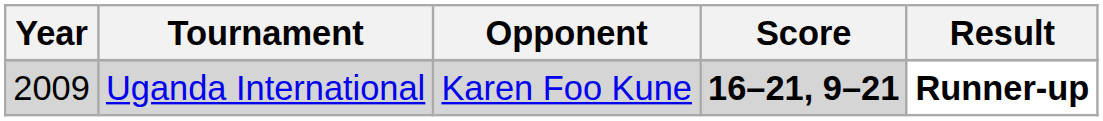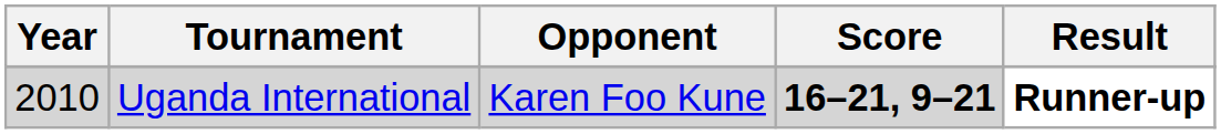 <table class="sortable wikitable" style="font-size: 90%;">
 <tr>
 <th>Year</th>
 <th>Tournament</th>
 <th>Opponent</th>
 <th>Score</th>
 <th>Result</th>
 </tr>
 <tr>
 </tr>
 <tr style="background:#D5D5D5">
-<td align="center">2009</td>
+<td align="center">2010</td>
 <td align="left"><a href='#'>Uganda International</a></td>
 <td align="left"> <a href='#'>Karen Foo Kune</a></td>
 <td align="left"><strong>16–21, 9–21</strong></td>
 <td style="text-align:left; background:white"> <strong>Runner-up</strong></td>
 </tr>
 </table>
